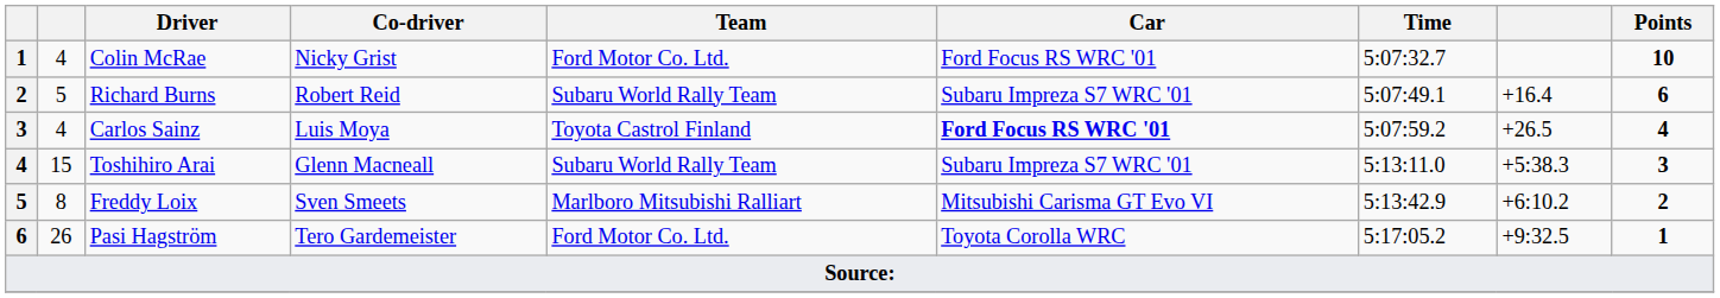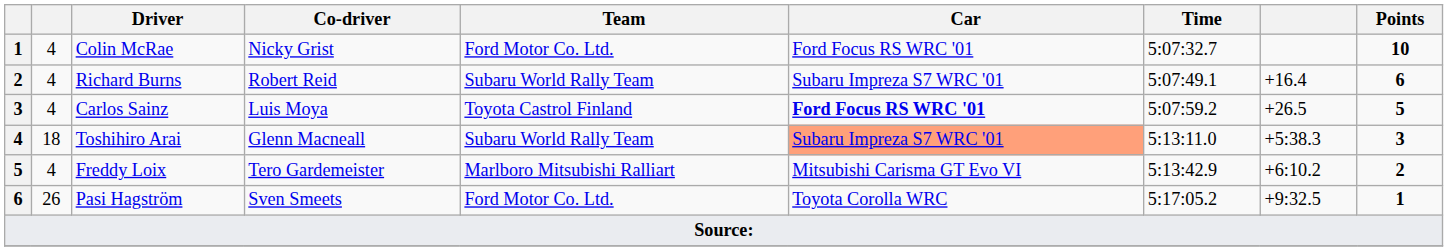 <table class="wikitable" width=85% style="font-size: 85%;">
 <tr>
 <th></th>
 <th></th>
 <th>Driver</th>
 <th>Co-driver</th>
 <th>Team</th>
 <th>Car</th>
 <th>Time</th>
 <th></th>
 <th>Points</th>
 </tr>
 <tr>
 <th>1</th>
 <td align="center">4</td>
 <td> <a href='#'>Colin McRae</a></td>
 <td> <a href='#'>Nicky Grist</a></td>
 <td> <a href='#'>Ford Motor Co. Ltd.</a></td>
 <td><a href='#'>Ford Focus RS WRC '01</a></td>
 <td>5:07:32.7</td>
 <td></td>
 <td align="center"><strong>10</strong></td>
 </tr>
 <tr>
 <th>2</th>
-<td align="center">5</td>
+<td align="center">4</td>
 <td> <a href='#'>Richard Burns</a></td>
 <td> <a href='#'>Robert Reid</a></td>
 <td> <a href='#'>Subaru World Rally Team</a></td>
 <td><a href='#'>Subaru Impreza S7 WRC '01</a></td>
 <td>5:07:49.1</td>
 <td>+16.4</td>
 <td align="center"><strong>6</strong></td>
 </tr>
 <tr>
 <th>3</th>
 <td align="center">4</td>
 <td> <a href='#'>Carlos Sainz</a></td>
 <td> <a href='#'>Luis Moya</a></td>
 <td> <a href='#'>Toyota Castrol Finland</a></td>
 <td><strong><a href='#'>Ford Focus RS WRC '01</a></strong></td>
 <td>5:07:59.2</td>
 <td>+26.5</td>
-<td align="center"><strong>4</strong></td>
+<td align="center"><strong>5</strong></td>
 </tr>
 <tr>
 <th>4</th>
-<td align="center">15</td>
+<td align="center">18</td>
 <td> <a href='#'>Toshihiro Arai</a></td>
 <td> <a href='#'>Glenn Macneall</a></td>
 <td> <a href='#'>Subaru World Rally Team</a></td>
-<td><a href='#'>Subaru Impreza S7 WRC '01</a></td>
+<td style="background: lightsalmon;"><a href='#'>Subaru Impreza S7 WRC '01</a></td>
 <td>5:13:11.0</td>
 <td>+5:38.3</td>
 <td align="center"><strong>3</strong></td>
 </tr>
 <tr>
 <th>5</th>
-<td align="center">8</td>
+<td align="center">4</td>
 <td> <a href='#'>Freddy Loix</a></td>
-<td> <a href='#'>Sven Smeets</a></td>
+<td> <a href='#'>Tero Gardemeister</a></td>
 <td> <a href='#'>Marlboro Mitsubishi Ralliart</a></td>
 <td><a href='#'>Mitsubishi Carisma GT Evo VI</a></td>
 <td>5:13:42.9</td>
 <td>+6:10.2</td>
 <td align="center"><strong>2</strong></td>
 </tr>
 <tr>
 <th>6</th>
 <td align="center">26</td>
 <td> <a href='#'>Pasi Hagström</a></td>
-<td> <a href='#'>Tero Gardemeister</a></td>
+<td> <a href='#'>Sven Smeets</a></td>
 <td> <a href='#'>Ford Motor Co. Ltd.</a></td>
 <td><a href='#'>Toyota Corolla WRC</a></td>
 <td>5:17:05.2</td>
 <td>+9:32.5</td>
 <td align="center"><strong>1</strong></td>
 </tr>
 <tr>
 <td style="background-color:#EAECF0; text-align:center" colspan="9"><strong>Source:</strong></td>
 </tr>
 <tr>
 </tr>
 </table>
